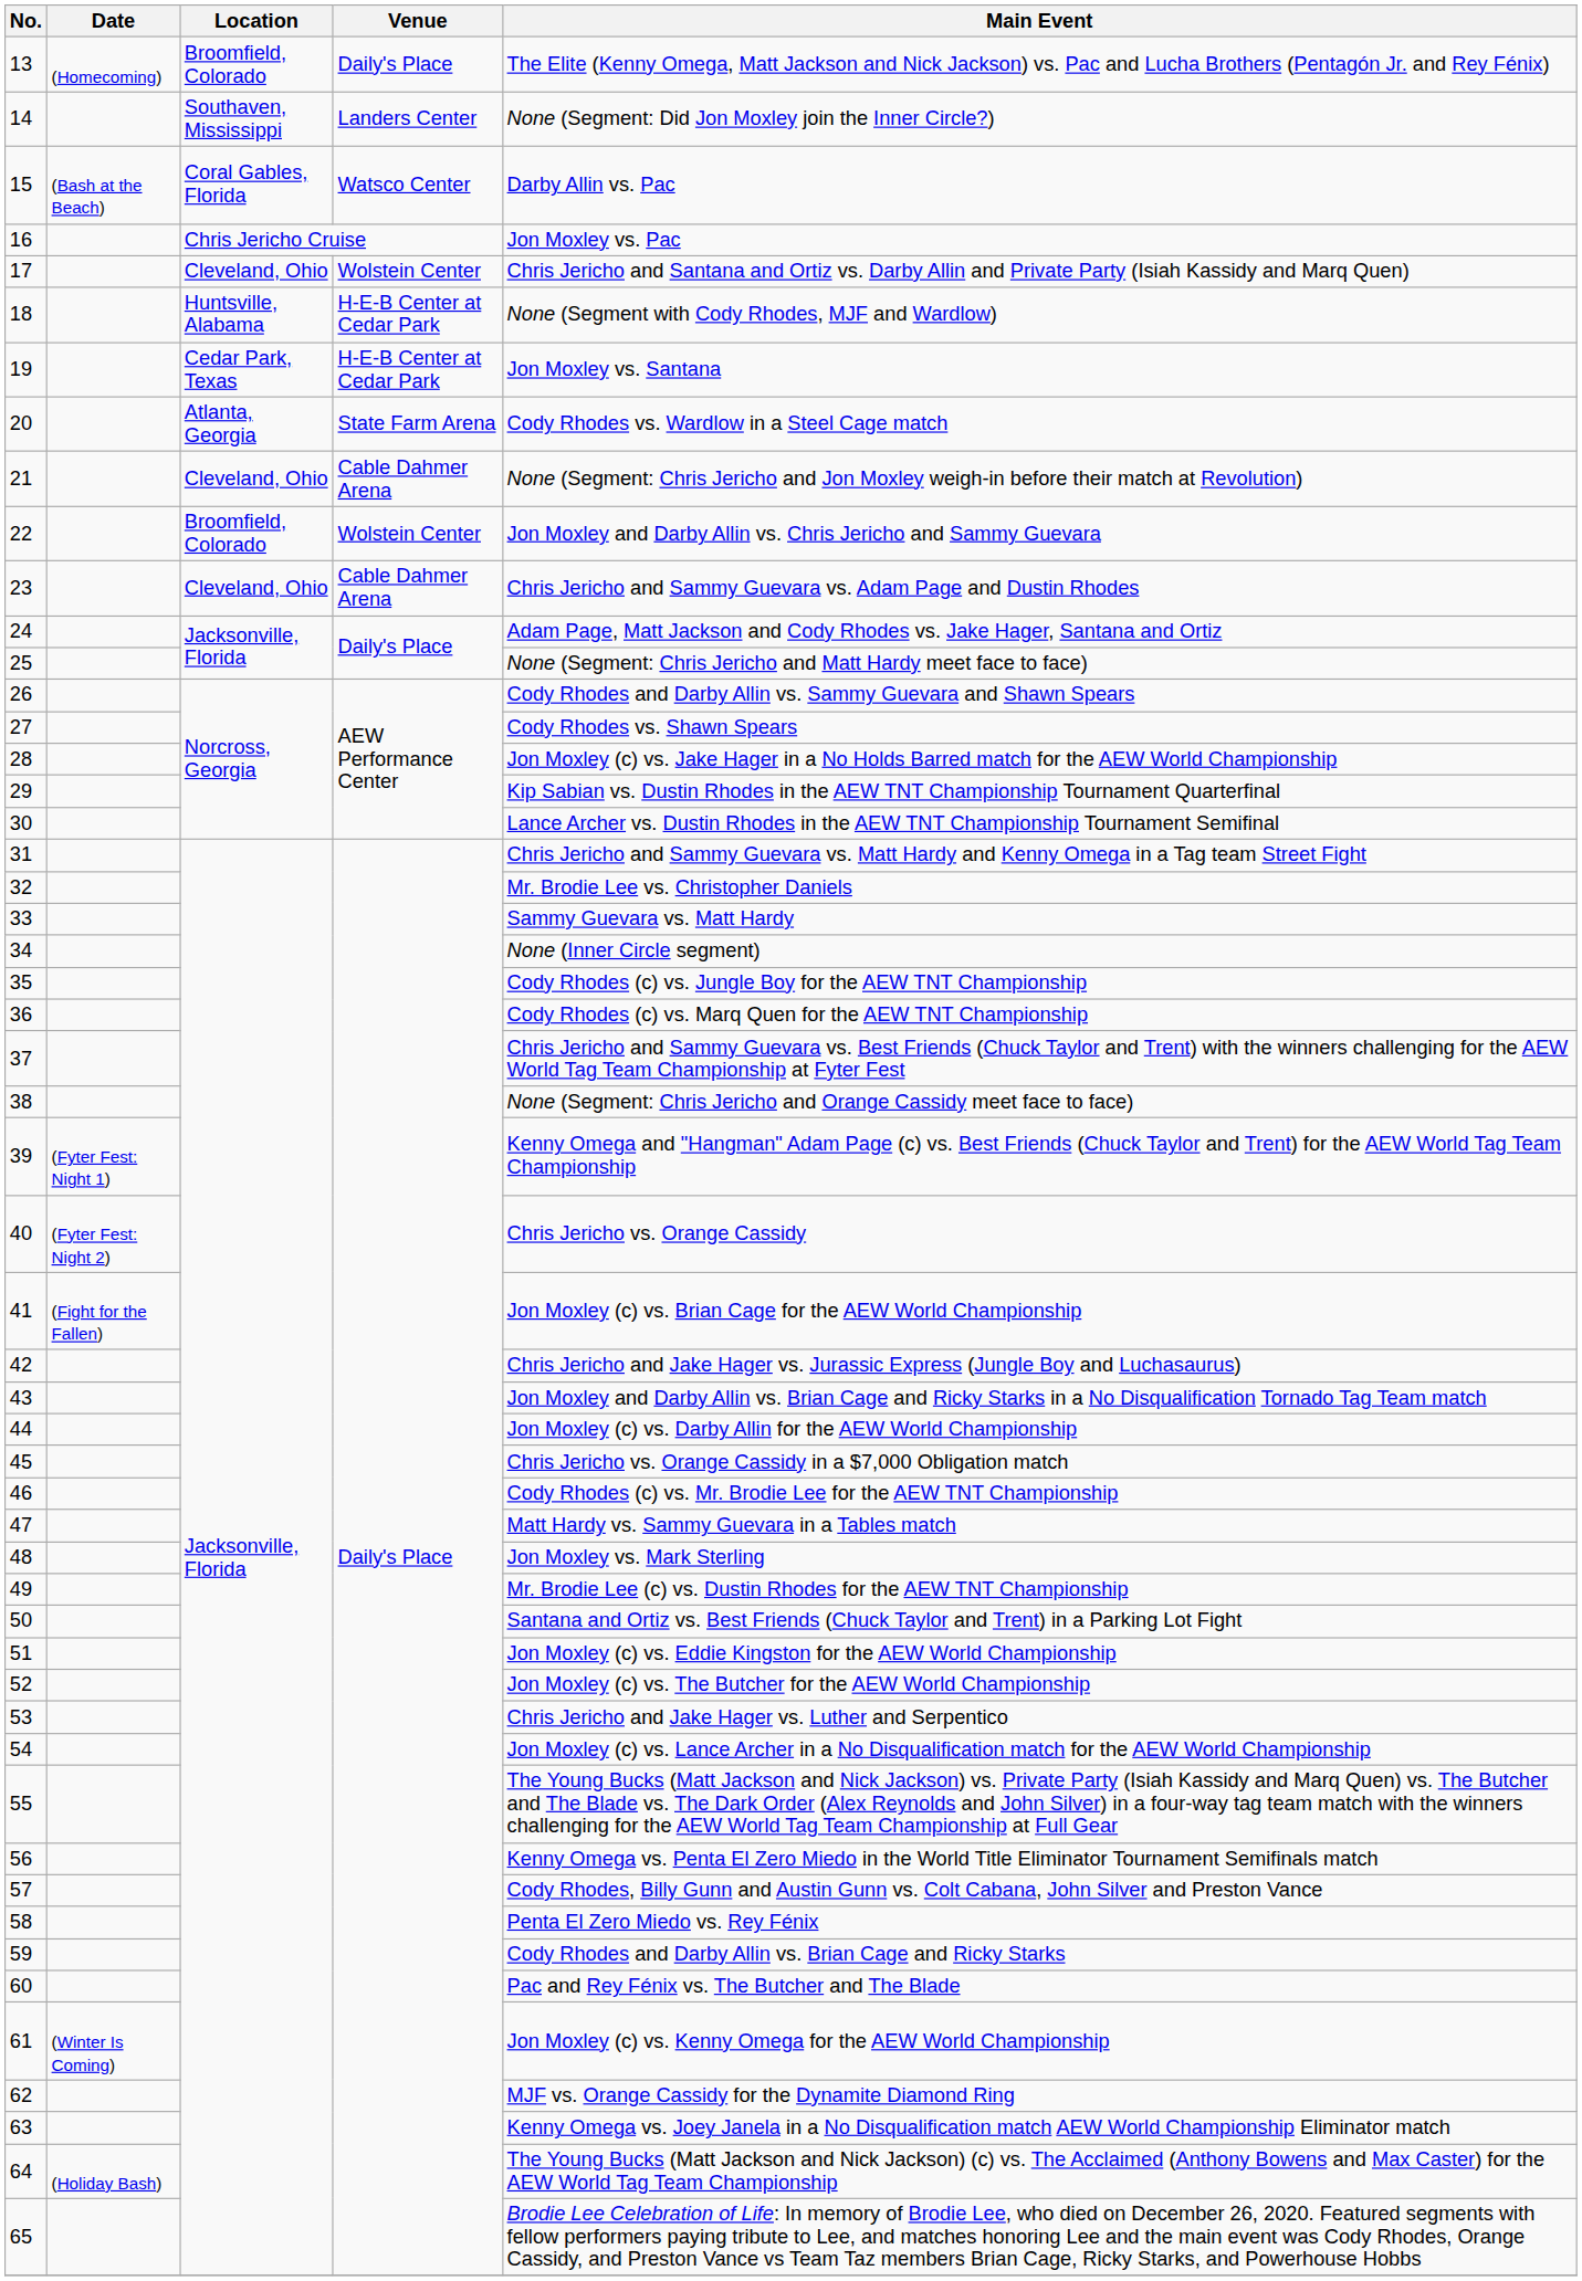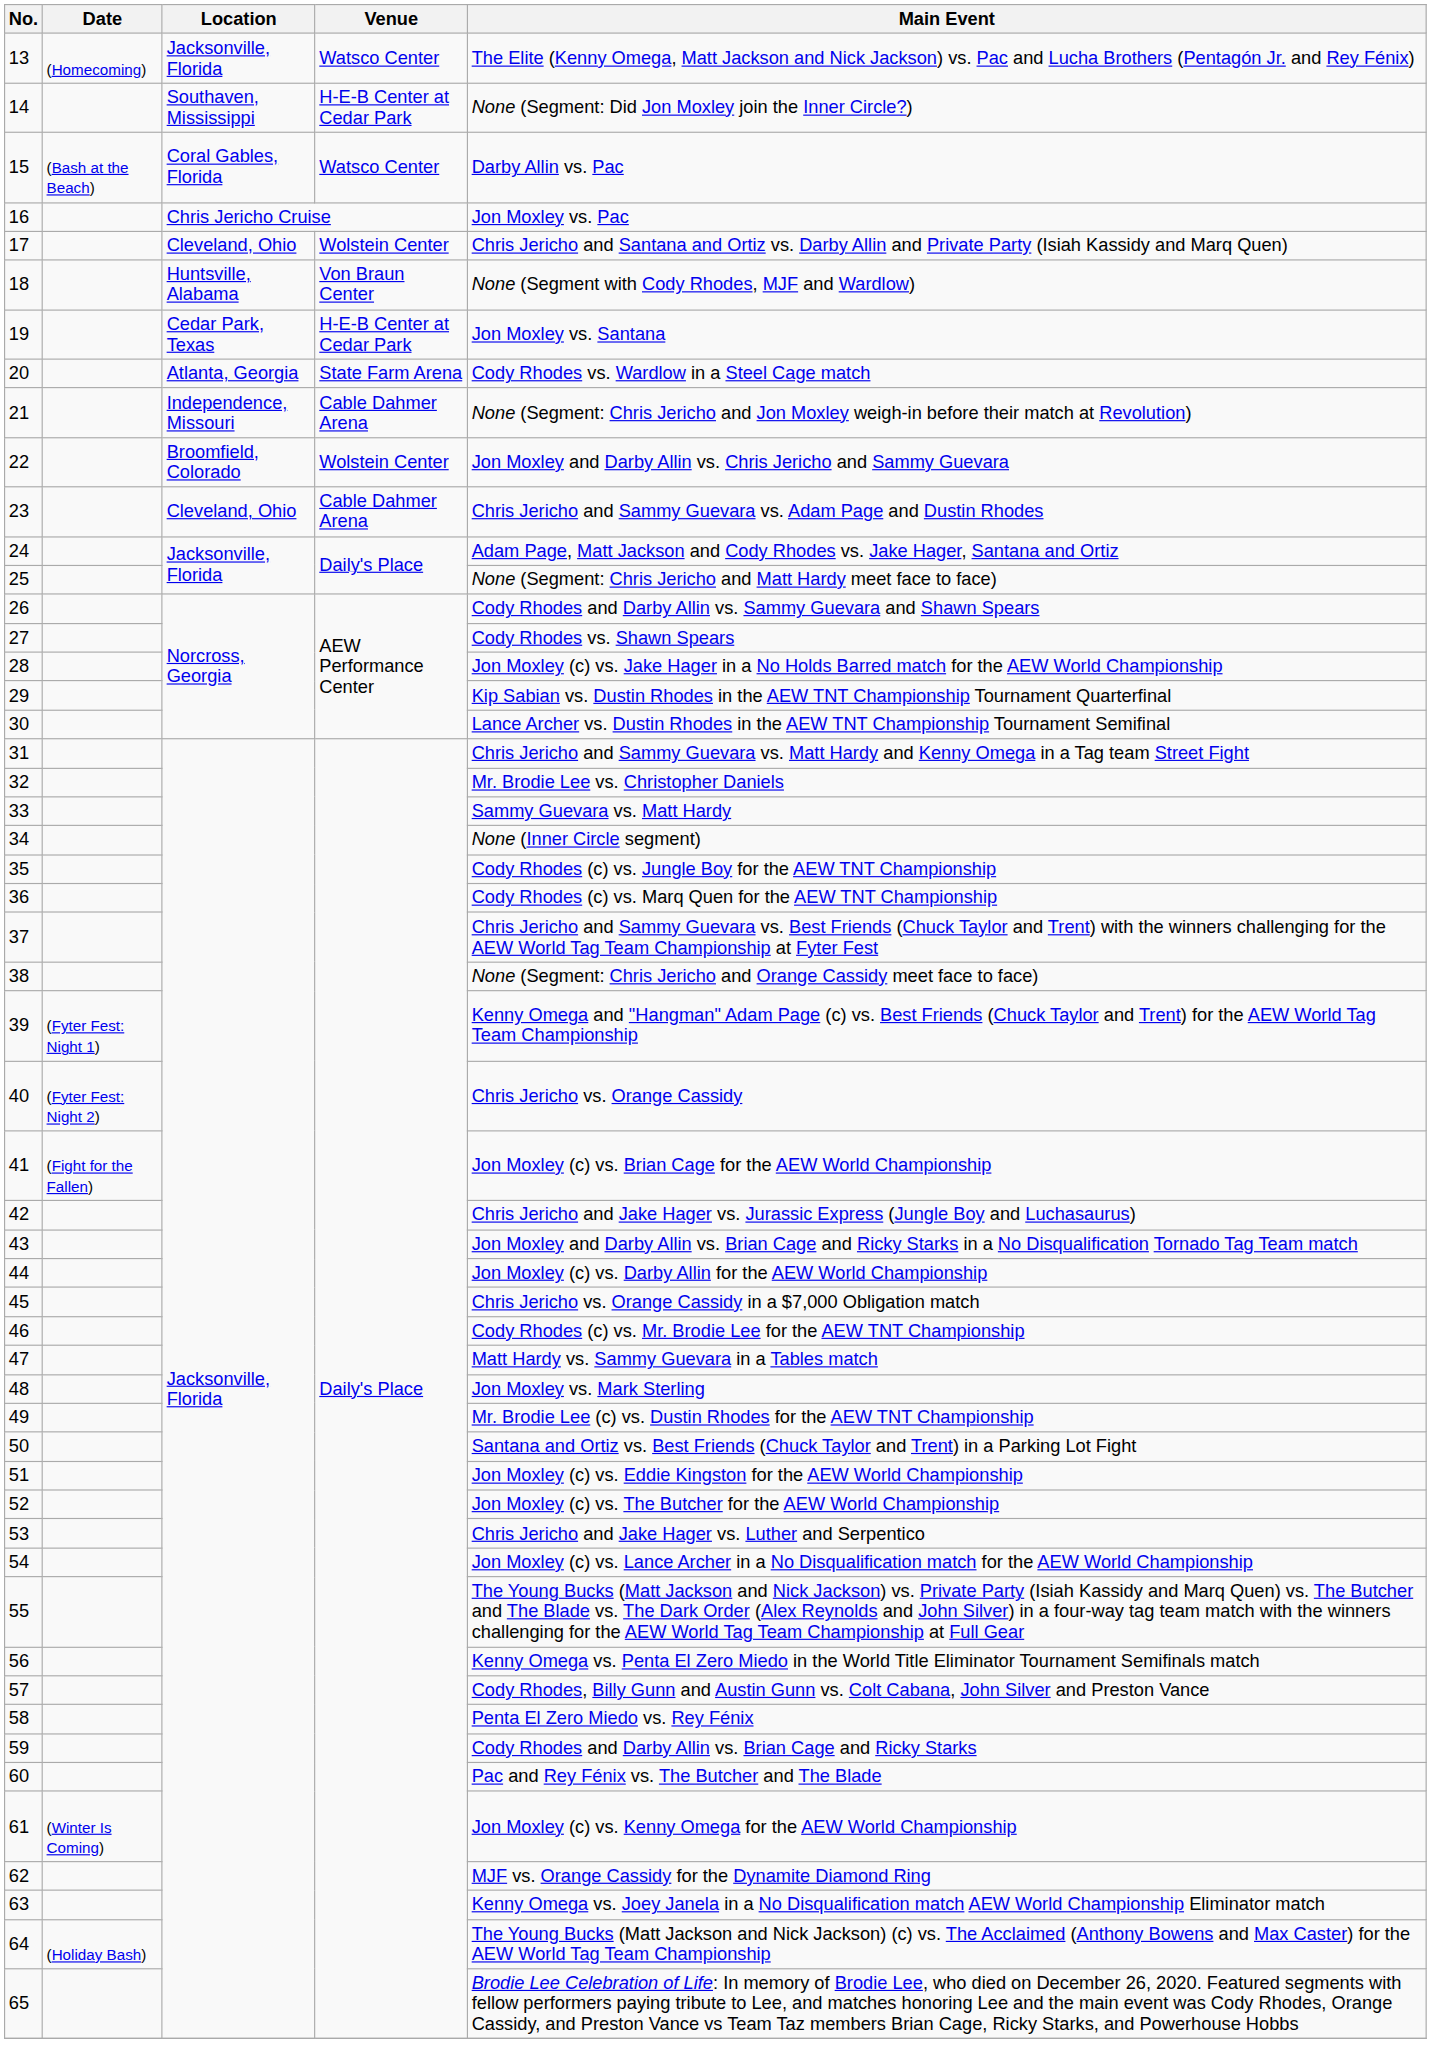 <table class="wikitable sortable">
 <tr>
 <th>No.</th>
 <th>Date</th>
 <th>Location</th>
 <th>Venue</th>
 <th>Main Event</th>
 </tr>
 <tr>
 <td>13</td>
 <td><br><small>(<a href='#'>Homecoming</a>)</small></td>
-<td><a href='#'>Broomfield, Colorado</a></td>
-<td><a href='#'>Daily's Place</a></td>
+<td><a href='#'>Jacksonville, Florida</a></td>
+<td><a href='#'>Watsco Center</a></td>
 <td><a href='#'>The Elite</a> (<a href='#'>Kenny Omega</a>, <a href='#'>Matt Jackson and Nick Jackson</a>) vs. <a href='#'>Pac</a> and <a href='#'>Lucha Brothers</a> (<a href='#'>Pentagón Jr.</a> and <a href='#'>Rey Fénix</a>)</td>
 </tr>
 <tr>
 <td>14</td>
 <td></td>
 <td><a href='#'>Southaven, Mississippi</a></td>
-<td><a href='#'>Landers Center</a></td>
+<td><a href='#'>H-E-B Center at Cedar Park</a></td>
 <td><em>None</em> (Segment: Did <a href='#'>Jon Moxley</a> join the <a href='#'>Inner Circle?</a>)</td>
 </tr>
 <tr>
 <td>15</td>
 <td><br><small>(<a href='#'>Bash at the Beach</a>)</small></td>
 <td><a href='#'>Coral Gables, Florida</a></td>
 <td><a href='#'>Watsco Center</a></td>
 <td><a href='#'>Darby Allin</a> vs. <a href='#'>Pac</a></td>
 </tr>
 <tr>
 <td>16</td>
 <td></td>
 <td colspan=2><div><a href='#'>Chris Jericho Cruise</a></div></td>
 <td><a href='#'>Jon Moxley</a> vs. <a href='#'>Pac</a></td>
 </tr>
 <tr>
 <td>17</td>
 <td></td>
 <td><a href='#'>Cleveland, Ohio</a></td>
 <td><a href='#'>Wolstein Center</a></td>
 <td><a href='#'>Chris Jericho</a> and <a href='#'>Santana and Ortiz</a> vs. <a href='#'>Darby Allin</a> and <a href='#'>Private Party</a> (Isiah Kassidy and Marq Quen)</td>
 </tr>
 <tr>
 <td>18</td>
 <td></td>
 <td><a href='#'>Huntsville, Alabama</a></td>
-<td><a href='#'>H-E-B Center at Cedar Park</a></td>
+<td><a href='#'>Von Braun Center</a></td>
 <td><em>None</em> (Segment with <a href='#'>Cody Rhodes</a>, <a href='#'>MJF</a> and <a href='#'>Wardlow</a>)</td>
 </tr>
 <tr>
 <td>19</td>
 <td></td>
 <td><a href='#'>Cedar Park, Texas</a></td>
 <td><a href='#'>H-E-B Center at Cedar Park</a></td>
 <td><a href='#'>Jon Moxley</a> vs. <a href='#'>Santana</a></td>
 </tr>
 <tr>
 <td>20</td>
 <td></td>
 <td><a href='#'>Atlanta, Georgia</a></td>
 <td><a href='#'>State Farm Arena</a></td>
 <td><a href='#'>Cody Rhodes</a> vs. <a href='#'>Wardlow</a> in a <a href='#'>Steel Cage match</a></td>
 </tr>
 <tr>
 <td>21</td>
 <td></td>
-<td><a href='#'>Cleveland, Ohio</a></td>
+<td><a href='#'>Independence, Missouri</a></td>
 <td><a href='#'>Cable Dahmer Arena</a></td>
 <td><em>None</em> (Segment: <a href='#'>Chris Jericho</a> and <a href='#'>Jon Moxley</a> weigh-in before their match at <a href='#'>Revolution</a>)</td>
 </tr>
 <tr>
 <td>22</td>
 <td></td>
 <td><a href='#'>Broomfield, Colorado</a></td>
 <td><a href='#'>Wolstein Center</a></td>
 <td><a href='#'>Jon Moxley</a> and <a href='#'>Darby Allin</a> vs. <a href='#'>Chris Jericho</a> and <a href='#'>Sammy Guevara</a></td>
 </tr>
 <tr>
 <td>23</td>
 <td></td>
 <td><a href='#'>Cleveland, Ohio</a></td>
 <td><a href='#'>Cable Dahmer Arena</a></td>
 <td><a href='#'>Chris Jericho</a> and <a href='#'>Sammy Guevara</a> vs. <a href='#'>Adam Page</a> and <a href='#'>Dustin Rhodes</a></td>
 </tr>
 <tr>
 <td>24</td>
 <td></td>
 <td rowspan="2"><a href='#'>Jacksonville, Florida</a></td>
 <td rowspan="2"><a href='#'>Daily's Place</a></td>
 <td><a href='#'>Adam Page</a>, <a href='#'>Matt Jackson</a> and <a href='#'>Cody Rhodes</a> vs. <a href='#'>Jake Hager</a>, <a href='#'>Santana and Ortiz</a></td>
 </tr>
 <tr>
 <td>25</td>
 <td></td>
 <td><em>None</em> (Segment: <a href='#'>Chris Jericho</a> and <a href='#'>Matt Hardy</a> meet face to face)</td>
 </tr>
 <tr>
 <td>26</td>
 <td></td>
 <td rowspan="5"><a href='#'>Norcross, Georgia</a></td>
 <td rowspan="5">AEW Performance Center</td>
 <td><a href='#'>Cody Rhodes</a> and <a href='#'>Darby Allin</a> vs. <a href='#'>Sammy Guevara</a> and <a href='#'>Shawn Spears</a></td>
 </tr>
 <tr>
 <td>27</td>
 <td></td>
 <td><a href='#'>Cody Rhodes</a> vs. <a href='#'>Shawn Spears</a></td>
 </tr>
 <tr>
 <td>28</td>
 <td></td>
 <td><a href='#'>Jon Moxley</a> (c) vs. <a href='#'>Jake Hager</a> in a <a href='#'>No Holds Barred match</a> for the <a href='#'>AEW World Championship</a></td>
 </tr>
 <tr>
 <td>29</td>
 <td></td>
 <td><a href='#'>Kip Sabian</a> vs. <a href='#'>Dustin Rhodes</a> in the <a href='#'>AEW TNT Championship</a> Tournament Quarterfinal</td>
 </tr>
 <tr>
 <td>30</td>
 <td></td>
 <td><a href='#'>Lance Archer</a> vs. <a href='#'>Dustin Rhodes</a> in the <a href='#'>AEW TNT Championship</a> Tournament Semifinal</td>
 </tr>
 <tr>
 <td>31</td>
 <td></td>
 <td rowspan="35"><a href='#'>Jacksonville, Florida</a></td>
 <td rowspan="35"><a href='#'>Daily's Place</a></td>
 <td><a href='#'>Chris Jericho</a> and <a href='#'>Sammy Guevara</a> vs. <a href='#'>Matt Hardy</a> and <a href='#'>Kenny Omega</a> in a Tag team <a href='#'>Street Fight</a></td>
 </tr>
 <tr>
 <td>32</td>
 <td></td>
 <td><a href='#'>Mr. Brodie Lee</a> vs. <a href='#'>Christopher Daniels</a></td>
 </tr>
 <tr>
 <td>33</td>
 <td></td>
 <td><a href='#'>Sammy Guevara</a> vs. <a href='#'>Matt Hardy</a></td>
 </tr>
 <tr>
 <td>34</td>
 <td></td>
 <td><em>None</em> (<a href='#'>Inner Circle</a> segment)</td>
 </tr>
 <tr>
 <td>35</td>
 <td></td>
 <td><a href='#'>Cody Rhodes</a> (c) vs. <a href='#'>Jungle Boy</a> for the <a href='#'>AEW TNT Championship</a></td>
 </tr>
 <tr>
 <td>36</td>
 <td></td>
 <td><a href='#'>Cody Rhodes</a> (c) vs. Marq Quen for the <a href='#'>AEW TNT Championship</a></td>
 </tr>
 <tr>
 <td>37</td>
 <td></td>
 <td><a href='#'>Chris Jericho</a> and <a href='#'>Sammy Guevara</a> vs. <a href='#'>Best Friends</a> (<a href='#'>Chuck Taylor</a> and <a href='#'>Trent</a>) with the winners challenging for the <a href='#'>AEW World Tag Team Championship</a> at <a href='#'>Fyter Fest</a></td>
 </tr>
 <tr>
 <td>38</td>
 <td></td>
 <td><em>None</em> (Segment: <a href='#'>Chris Jericho</a> and <a href='#'>Orange Cassidy</a> meet face to face)</td>
 </tr>
 <tr>
 <td>39</td>
 <td><br><small>(<a href='#'>Fyter Fest: Night 1</a>)</small></td>
 <td><a href='#'>Kenny Omega</a> and <a href='#'>"Hangman" Adam Page</a> (c) vs. <a href='#'>Best Friends</a> (<a href='#'>Chuck Taylor</a> and <a href='#'>Trent</a>) for the <a href='#'>AEW World Tag Team Championship</a></td>
 </tr>
 <tr>
 <td>40</td>
 <td><br><small>(<a href='#'>Fyter Fest: Night 2</a>)</small></td>
 <td><a href='#'>Chris Jericho</a> vs. <a href='#'>Orange Cassidy</a></td>
 </tr>
 <tr>
 <td>41</td>
 <td><br><small>(<a href='#'>Fight for the Fallen</a>)</small></td>
 <td><a href='#'>Jon Moxley</a> (c) vs. <a href='#'>Brian Cage</a> for the <a href='#'>AEW World Championship</a></td>
 </tr>
 <tr>
 <td>42</td>
 <td></td>
 <td><a href='#'>Chris Jericho</a> and <a href='#'>Jake Hager</a> vs. <a href='#'>Jurassic Express</a> (<a href='#'>Jungle Boy</a> and <a href='#'>Luchasaurus</a>)</td>
 </tr>
 <tr>
 <td>43</td>
 <td></td>
 <td><a href='#'>Jon Moxley</a> and <a href='#'>Darby Allin</a> vs. <a href='#'>Brian Cage</a> and <a href='#'>Ricky Starks</a> in a <a href='#'>No Disqualification</a> <a href='#'>Tornado Tag Team match</a></td>
 </tr>
 <tr>
 <td>44</td>
 <td></td>
 <td><a href='#'>Jon Moxley</a> (c) vs. <a href='#'>Darby Allin</a> for the <a href='#'>AEW World Championship</a></td>
 </tr>
 <tr>
 <td>45</td>
 <td></td>
 <td><a href='#'>Chris Jericho</a> vs. <a href='#'>Orange Cassidy</a> in a $7,000 Obligation match</td>
 </tr>
 <tr>
 <td>46</td>
 <td></td>
 <td><a href='#'>Cody Rhodes</a> (c) vs. <a href='#'>Mr. Brodie Lee</a> for the <a href='#'>AEW TNT Championship</a></td>
 </tr>
 <tr>
 <td>47</td>
 <td></td>
 <td><a href='#'>Matt Hardy</a> vs. <a href='#'>Sammy Guevara</a> in a <a href='#'>Tables match</a></td>
 </tr>
 <tr>
 <td>48</td>
 <td></td>
 <td><a href='#'>Jon Moxley</a> vs. <a href='#'>Mark Sterling</a></td>
 </tr>
 <tr>
 <td>49</td>
 <td></td>
 <td><a href='#'>Mr. Brodie Lee</a> (c) vs. <a href='#'>Dustin Rhodes</a> for the <a href='#'>AEW TNT Championship</a></td>
 </tr>
 <tr>
 <td>50</td>
 <td></td>
 <td><a href='#'>Santana and Ortiz</a> vs. <a href='#'>Best Friends</a> (<a href='#'>Chuck Taylor</a> and <a href='#'>Trent</a>) in a Parking Lot Fight</td>
 </tr>
 <tr>
 <td>51</td>
 <td></td>
 <td><a href='#'>Jon Moxley</a> (c) vs. <a href='#'>Eddie Kingston</a> for the <a href='#'>AEW World Championship</a></td>
 </tr>
 <tr>
 <td>52</td>
 <td></td>
 <td><a href='#'>Jon Moxley</a> (c) vs. <a href='#'>The Butcher</a> for the <a href='#'>AEW World Championship</a></td>
 </tr>
 <tr>
 <td>53</td>
 <td></td>
 <td><a href='#'>Chris Jericho</a> and <a href='#'>Jake Hager</a> vs. <a href='#'>Luther</a> and Serpentico</td>
 </tr>
 <tr>
 <td>54</td>
 <td></td>
 <td><a href='#'>Jon Moxley</a> (c) vs. <a href='#'>Lance Archer</a> in a <a href='#'>No Disqualification match</a> for the <a href='#'>AEW World Championship</a></td>
 </tr>
 <tr>
 <td>55</td>
 <td></td>
 <td><a href='#'>The Young Bucks</a> (<a href='#'>Matt Jackson</a> and <a href='#'>Nick Jackson</a>) vs. <a href='#'>Private Party</a> (Isiah Kassidy and Marq Quen) vs. <a href='#'>The Butcher</a> and <a href='#'>The Blade</a> vs. <a href='#'>The Dark Order</a> (<a href='#'>Alex Reynolds</a> and <a href='#'>John Silver</a>) in a four-way tag team match with the winners challenging for the <a href='#'>AEW World Tag Team Championship</a> at <a href='#'>Full Gear</a></td>
 </tr>
 <tr>
 <td>56</td>
 <td></td>
 <td><a href='#'>Kenny Omega</a> vs. <a href='#'>Penta El Zero Miedo</a> in the World Title Eliminator Tournament Semifinals match</td>
 </tr>
 <tr>
 <td>57</td>
 <td></td>
 <td><a href='#'>Cody Rhodes</a>, <a href='#'>Billy Gunn</a> and <a href='#'>Austin Gunn</a> vs. <a href='#'>Colt Cabana</a>, <a href='#'>John Silver</a> and Preston Vance</td>
 </tr>
 <tr>
 <td>58</td>
 <td></td>
 <td><a href='#'>Penta El Zero Miedo</a> vs. <a href='#'>Rey Fénix</a></td>
 </tr>
 <tr>
 <td>59</td>
 <td></td>
 <td><a href='#'>Cody Rhodes</a> and <a href='#'>Darby Allin</a> vs. <a href='#'>Brian Cage</a> and <a href='#'>Ricky Starks</a></td>
 </tr>
 <tr>
 <td>60</td>
 <td></td>
 <td><a href='#'>Pac</a> and <a href='#'>Rey Fénix</a> vs. <a href='#'>The Butcher</a> and <a href='#'>The Blade</a></td>
 </tr>
 <tr>
 <td>61</td>
 <td><br><small>(<a href='#'>Winter Is Coming</a>)</small></td>
 <td><a href='#'>Jon Moxley</a> (c) vs. <a href='#'>Kenny Omega</a> for the <a href='#'>AEW World Championship</a></td>
 </tr>
 <tr>
 <td>62</td>
 <td></td>
 <td><a href='#'>MJF</a> vs. <a href='#'>Orange Cassidy</a> for the <a href='#'>Dynamite Diamond Ring</a></td>
 </tr>
 <tr>
 <td>63</td>
 <td></td>
 <td><a href='#'>Kenny Omega</a> vs. <a href='#'>Joey Janela</a> in a <a href='#'>No Disqualification match</a> <a href='#'>AEW World Championship</a> Eliminator match</td>
 </tr>
 <tr>
 <td>64</td>
 <td><br><small>(<a href='#'>Holiday Bash</a>)</small></td>
 <td><a href='#'>The Young Bucks</a> (Matt Jackson and Nick Jackson) (c) vs. <a href='#'>The Acclaimed</a> (<a href='#'>Anthony Bowens</a> and <a href='#'>Max Caster</a>) for the <a href='#'>AEW World Tag Team Championship</a></td>
 </tr>
 <tr>
 <td>65</td>
 <td></td>
 <td><em><a href='#'>Brodie Lee Celebration of Life</a></em>: In memory of <a href='#'>Brodie Lee</a>, who died on December 26, 2020. Featured segments with fellow performers paying tribute to Lee, and matches honoring Lee and the main event was Cody Rhodes, Orange Cassidy, and Preston Vance vs Team Taz members Brian Cage, Ricky Starks, and Powerhouse Hobbs</td>
 </tr>
 <tr>
 </tr>
 </table>
